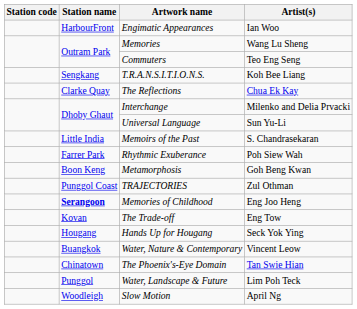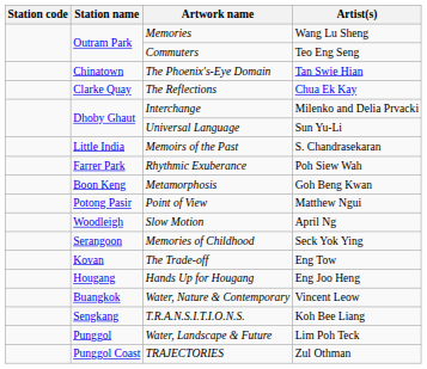 <table class="wikitable sortable" style="color:black; border-collapse: collapse; font-size: 95%">
 <tr>
 <th scope="col">Station code</th>
 <th scope="col">Station name</th>
 <th scope="col">Artwork name</th>
 <th scope="col">Artist(s)</th>
-</tr>
-<tr>
-<td scope="row"></td>
-<td><a href='#'>HarbourFront</a></td>
-<td><em>Engimatic Appearances</em></td>
-<td>Ian Woo</td>
 </tr>
 <tr>
 <td scope="row" rowspan=2></td>
 <td rowspan=2><a href='#'>Outram Park</a></td>
 <td><em>Memories</em></td>
 <td>Wang Lu Sheng</td>
 </tr>
 <tr>
 <td><em>Commuters</em></td>
 <td>Teo Eng Seng</td>
 </tr>
 <tr>
 <td scope="row"></td>
-<td><a href='#'>Sengkang</a></td>
-<td><em>T.R.A.N.S.I.T.I.O.N.S.</em></td>
-<td>Koh Bee Liang</td>
+<td><a href='#'>Chinatown</a></td>
+<td><em>The Phoenix's-Eye Domain</em></td>
+<td><a href='#'>Tan Swie Hian</a></td>
 </tr>
 <tr>
 <td scope="row"></td>
 <td><a href='#'>Clarke Quay</a></td>
 <td><em>The Reflections</em></td>
 <td><a href='#'>Chua Ek Kay</a></td>
 </tr>
 <tr>
 <td scope="row" rowspan=2></td>
 <td rowspan=2><a href='#'>Dhoby Ghaut</a></td>
 <td><em>Interchange</em></td>
 <td>Milenko and Delia Prvacki</td>
 </tr>
 <tr>
 <td><em>Universal Language</em></td>
 <td>Sun Yu-Li</td>
 </tr>
 <tr>
 <td scope="row"></td>
 <td><a href='#'>Little India</a></td>
 <td><em>Memoirs of the Past</em></td>
 <td>S. Chandrasekaran</td>
 </tr>
 <tr>
 <td scope="row"></td>
 <td><a href='#'>Farrer Park</a></td>
 <td><em>Rhythmic Exuberance</em></td>
 <td>Poh Siew Wah</td>
 </tr>
 <tr>
 <td scope="row"></td>
 <td><a href='#'>Boon Keng</a></td>
 <td><em>Metamorphosis</em></td>
 <td>Goh Beng Kwan</td>
 </tr>
 <tr>
 <td scope="row"></td>
-<td><a href='#'>Punggol Coast</a></td>
-<td><em>TRAJECTORIES</em></td>
-<td>Zul Othman</td>
+<td><a href='#'>Potong Pasir</a></td>
+<td><em>Point of View</em></td>
+<td>Matthew Ngui</td>
 </tr>
 <tr>
 <td scope="row"></td>
-<td><strong><a href='#'>Serangoon</a></strong></td>
+<td><a href='#'>Woodleigh</a></td>
+<td><em>Slow Motion</em></td>
+<td>April Ng</td>
+</tr>
+<tr>
+<td scope="row"></td>
+<td><a href='#'>Serangoon</a></td>
 <td><em>Memories of Childhood</em></td>
-<td>Eng Joo Heng</td>
+<td>Seck Yok Ying</td>
 </tr>
 <tr>
 <td scope="row"></td>
 <td><a href='#'>Kovan</a></td>
 <td><em>The Trade-off</em></td>
 <td>Eng Tow</td>
 </tr>
 <tr>
 <td scope="row"></td>
 <td><a href='#'>Hougang</a></td>
 <td><em>Hands Up for Hougang</em></td>
-<td>Seck Yok Ying</td>
+<td>Eng Joo Heng</td>
 </tr>
 <tr>
 <td scope="row"></td>
 <td><a href='#'>Buangkok</a></td>
 <td><em>Water, Nature & Contemporary</em></td>
 <td>Vincent Leow</td>
 </tr>
 <tr>
 <td scope="row"></td>
-<td><a href='#'>Chinatown</a></td>
-<td><em>The Phoenix's-Eye Domain</em></td>
-<td><a href='#'>Tan Swie Hian</a></td>
+<td><a href='#'>Sengkang</a></td>
+<td><em>T.R.A.N.S.I.T.I.O.N.S.</em></td>
+<td>Koh Bee Liang</td>
 </tr>
 <tr>
 <td scope="row"></td>
 <td><a href='#'>Punggol</a></td>
 <td><em>Water, Landscape & Future</em></td>
 <td>Lim Poh Teck</td>
 </tr>
 <tr>
 <td scope="row"></td>
-<td><a href='#'>Woodleigh</a></td>
-<td><em>Slow Motion</em></td>
-<td>April Ng</td>
+<td><a href='#'>Punggol Coast</a></td>
+<td><em>TRAJECTORIES</em></td>
+<td>Zul Othman</td>
 </tr>
 </table>
